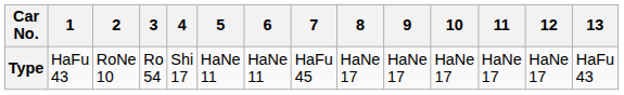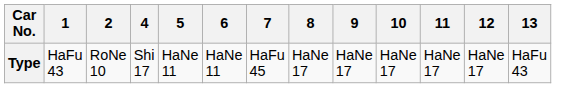 <table class="wikitable">
 <tr>
 <th>Car No.</th>
 <th>1</th>
 <th>2</th>
-<th>3</th>
 <th>4</th>
 <th>5</th>
 <th>6</th>
 <th>7</th>
 <th>8</th>
 <th>9</th>
 <th>10</th>
 <th>11</th>
 <th>12</th>
 <th>13</th>
 </tr>
 <tr>
 <th>Type</th>
 <td>HaFu 43</td>
 <td>RoNe 10</td>
-<td>Ro 54</td>
 <td>Shi 17</td>
 <td>HaNe 11</td>
 <td>HaNe 11</td>
 <td>HaFu 45</td>
 <td>HaNe 17</td>
 <td>HaNe 17</td>
 <td>HaNe 17</td>
 <td>HaNe 17</td>
 <td>HaNe 17</td>
 <td>HaFu 43</td>
 </tr>
 </table>
